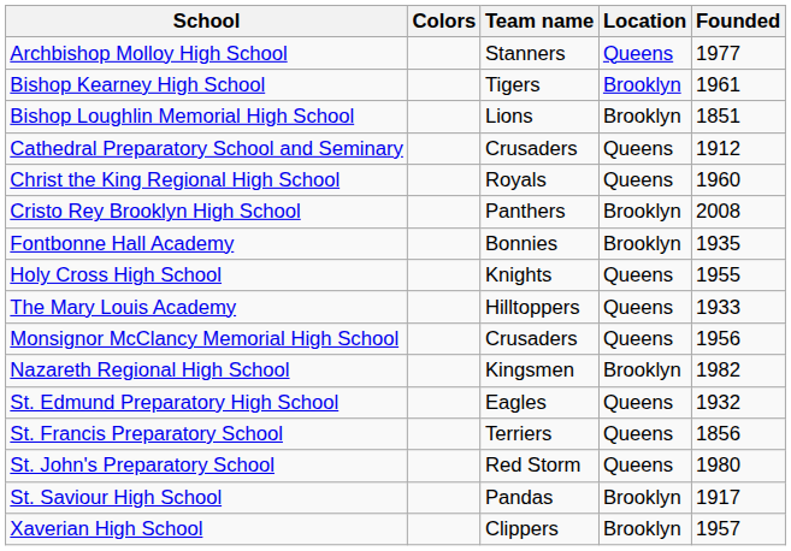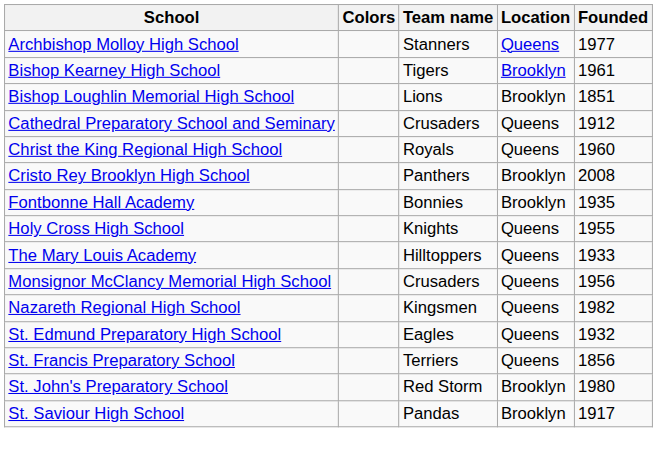 <table class="wikitable">
 <tr>
 <th>School</th>
 <th>Colors</th>
 <th>Team name</th>
 <th>Location</th>
 <th>Founded</th>
 </tr>
 <tr>
 <td><a href='#'>Archbishop Molloy High School</a></td>
 <td></td>
 <td>Stanners</td>
 <td><a href='#'>Queens</a></td>
 <td>1977</td>
 </tr>
 <tr>
 <td><a href='#'>Bishop Kearney High School</a></td>
 <td></td>
 <td>Tigers</td>
 <td><a href='#'>Brooklyn</a></td>
 <td>1961</td>
 </tr>
 <tr>
 <td><a href='#'>Bishop Loughlin Memorial High School</a></td>
 <td></td>
 <td>Lions</td>
 <td>Brooklyn</td>
 <td>1851</td>
 </tr>
 <tr>
 <td><a href='#'>Cathedral Preparatory School and Seminary</a></td>
 <td></td>
 <td>Crusaders</td>
 <td>Queens</td>
 <td>1912</td>
 </tr>
 <tr>
 <td><a href='#'>Christ the King Regional High School</a></td>
 <td></td>
 <td>Royals</td>
 <td>Queens</td>
 <td>1960</td>
 </tr>
 <tr>
 <td><a href='#'>Cristo Rey Brooklyn High School</a></td>
 <td></td>
 <td>Panthers</td>
 <td>Brooklyn</td>
 <td>2008</td>
 </tr>
 <tr>
 <td><a href='#'>Fontbonne Hall Academy</a></td>
 <td></td>
 <td>Bonnies</td>
 <td>Brooklyn</td>
 <td>1935</td>
 </tr>
 <tr>
 <td><a href='#'>Holy Cross High School</a></td>
 <td></td>
 <td>Knights</td>
 <td>Queens</td>
 <td>1955</td>
 </tr>
 <tr>
 <td><a href='#'>The Mary Louis Academy</a></td>
 <td></td>
 <td>Hilltoppers</td>
 <td>Queens</td>
 <td>1933</td>
 </tr>
 <tr>
 <td><a href='#'>Monsignor McClancy Memorial High School</a></td>
 <td></td>
 <td>Crusaders</td>
 <td>Queens</td>
 <td>1956</td>
 </tr>
 <tr>
 <td><a href='#'>Nazareth Regional High School</a></td>
 <td></td>
 <td>Kingsmen</td>
-<td>Brooklyn</td>
+<td>Queens</td>
 <td>1982</td>
 </tr>
 <tr>
 <td><a href='#'>St. Edmund Preparatory High School</a></td>
 <td></td>
 <td>Eagles</td>
 <td>Queens</td>
 <td>1932</td>
 </tr>
 <tr>
 <td><a href='#'>St. Francis Preparatory School</a></td>
 <td></td>
 <td>Terriers</td>
 <td>Queens</td>
 <td>1856</td>
 </tr>
 <tr>
 <td><a href='#'>St. John's Preparatory School</a></td>
 <td></td>
 <td>Red Storm</td>
-<td>Queens</td>
+<td>Brooklyn</td>
 <td>1980</td>
 </tr>
 <tr>
 <td><a href='#'>St. Saviour High School</a></td>
 <td></td>
 <td>Pandas</td>
 <td>Brooklyn</td>
 <td>1917</td>
 </tr>
-<tr>
-<td><a href='#'>Xaverian High School</a></td>
-<td></td>
-<td>Clippers</td>
-<td>Brooklyn</td>
-<td>1957</td>
-</tr>
 </table>
